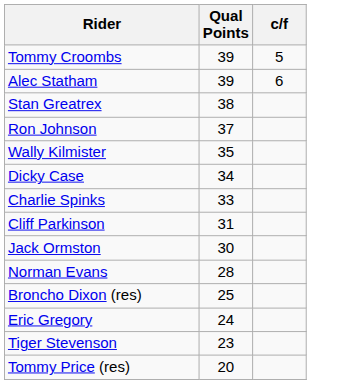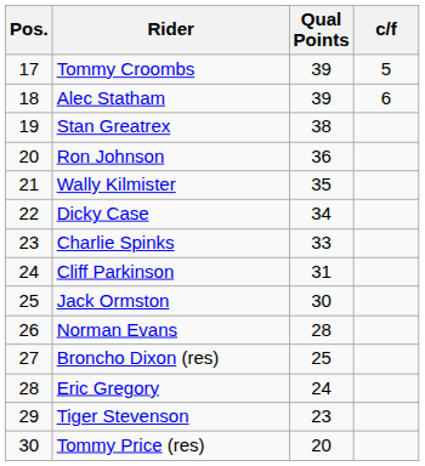 <table class=wikitable>
 <tr>
+<th width=25px>Pos.</th>
 <th width=200px>Rider</th>
 <th width=40px>Qual Points</th>
 <th width=50px>c/f</th>
 </tr>
 <tr align=center >
+<td>17</td>
 <td align=left> <a href='#'>Tommy Croombs</a></td>
 <td>39</td>
 <td>5</td>
 </tr>
 <tr align=center >
+<td>18</td>
 <td align=left> <a href='#'>Alec Statham</a></td>
 <td>39</td>
 <td>6</td>
 </tr>
 <tr align=center>
+<td>19</td>
 <td align=left> <a href='#'>Stan Greatrex</a></td>
 <td>38</td>
 <td></td>
 </tr>
 <tr align=center>
+<td>20</td>
 <td align=left> <a href='#'>Ron Johnson</a></td>
-<td>37</td>
+<td>36</td>
 <td></td>
 </tr>
 <tr align=center>
+<td>21</td>
 <td align=left> <a href='#'>Wally Kilmister</a></td>
 <td>35</td>
 <td></td>
 </tr>
 <tr align=center>
+<td>22</td>
 <td align=left> <a href='#'>Dicky Case</a></td>
 <td>34</td>
 <td></td>
 </tr>
 <tr align=center>
+<td>23</td>
 <td align=left> <a href='#'>Charlie Spinks</a></td>
 <td>33</td>
 <td></td>
 </tr>
 <tr align=center>
+<td>24</td>
 <td align=left> <a href='#'>Cliff Parkinson</a></td>
 <td>31</td>
 <td></td>
 </tr>
 <tr align=center>
+<td>25</td>
 <td align=left> <a href='#'>Jack Ormston</a></td>
 <td>30</td>
 <td></td>
 </tr>
 <tr align=center>
+<td>26</td>
 <td align=left> <a href='#'>Norman Evans</a></td>
 <td>28</td>
 <td></td>
 </tr>
 <tr align=center>
+<td>27</td>
 <td align=left> <a href='#'>Broncho Dixon</a> (res)</td>
 <td>25</td>
 <td></td>
 </tr>
 <tr align=center>
+<td>28</td>
 <td align=left> <a href='#'>Eric Gregory</a></td>
 <td>24</td>
 <td></td>
 </tr>
 <tr align=center>
+<td>29</td>
 <td align=left> <a href='#'>Tiger Stevenson</a></td>
 <td>23</td>
 <td></td>
 </tr>
 <tr align=center>
+<td>30</td>
 <td align=left> <a href='#'>Tommy Price</a> (res)</td>
 <td>20</td>
 <td></td>
 </tr>
 </table>
